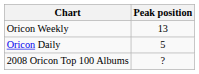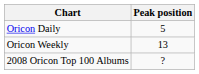 <table class="wikitable">
 <tr>
 <th>Chart</th>
 <th>Peak position</th>
 </tr>
 <tr>
+<td><a href='#'>Oricon</a> Daily</td>
+<td align="center">5</td>
+</tr>
+<tr>
 <td>Oricon Weekly</td>
 <td align="center">13</td>
-</tr>
-<tr>
-<td><a href='#'>Oricon</a> Daily</td>
-<td align="center">5</td>
 </tr>
 <tr>
 <td>2008 Oricon Top 100 Albums</td>
 <td align="center">?</td>
 </tr>
 </table>
